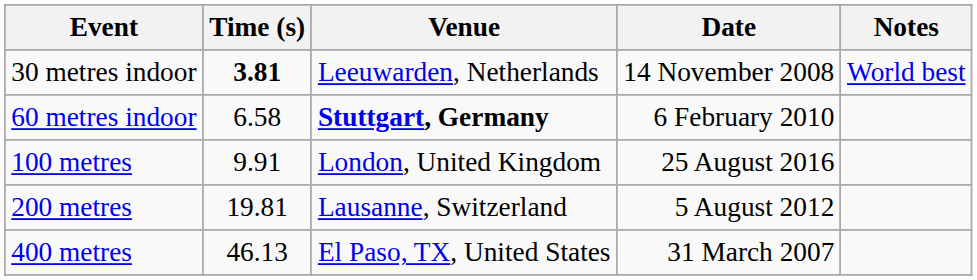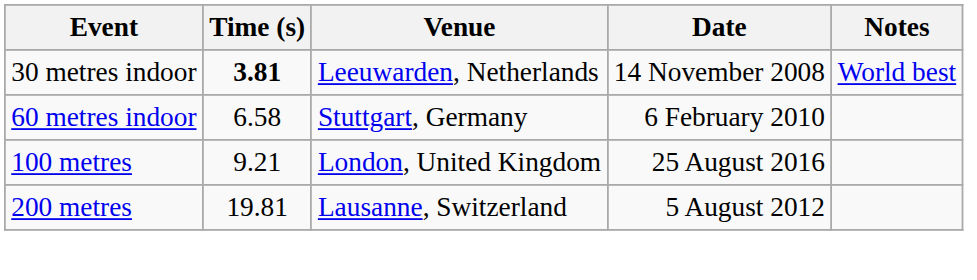 <table class="wikitable" style="border-collapse: collapse; font-size: 95%;">
 <tr>
 <th>Event</th>
 <th>Time (s)</th>
 <th>Venue</th>
 <th>Date</th>
 <th>Notes</th>
 </tr>
 <tr>
 <td>30 metres indoor</td>
 <td align=center><strong>3.81</strong></td>
 <td><a href='#'>Leeuwarden</a>, Netherlands</td>
 <td align=right>14 November 2008</td>
 <td><a href='#'>World best</a></td>
 </tr>
 <tr>
 <td><a href='#'>60 metres indoor</a></td>
 <td align=center>6.58</td>
-<td><strong><a href='#'>Stuttgart</a>, Germany</strong></td>
+<td><a href='#'>Stuttgart</a>, Germany</td>
 <td align=right>6 February 2010</td>
 <td><strong></strong></td>
 </tr>
 <tr>
 <td><a href='#'>100 metres</a></td>
-<td align=center>9.91</td>
+<td align=center>9.21</td>
 <td><a href='#'>London</a>, United Kingdom</td>
 <td align=right>25 August 2016</td>
 <td><strong></strong></td>
 </tr>
 <tr>
 <td><a href='#'>200 metres</a></td>
 <td align=center>19.81</td>
 <td><a href='#'>Lausanne</a>, Switzerland</td>
 <td align=right>5 August 2012</td>
 <td><strong></strong></td>
 </tr>
-<tr>
-<td><a href='#'>400 metres</a></td>
-<td align=center>46.13</td>
-<td><a href='#'>El Paso, TX</a>, United States</td>
-<td align=right>31 March 2007</td>
-<td><strong></strong></td>
-</tr>
 </table>
